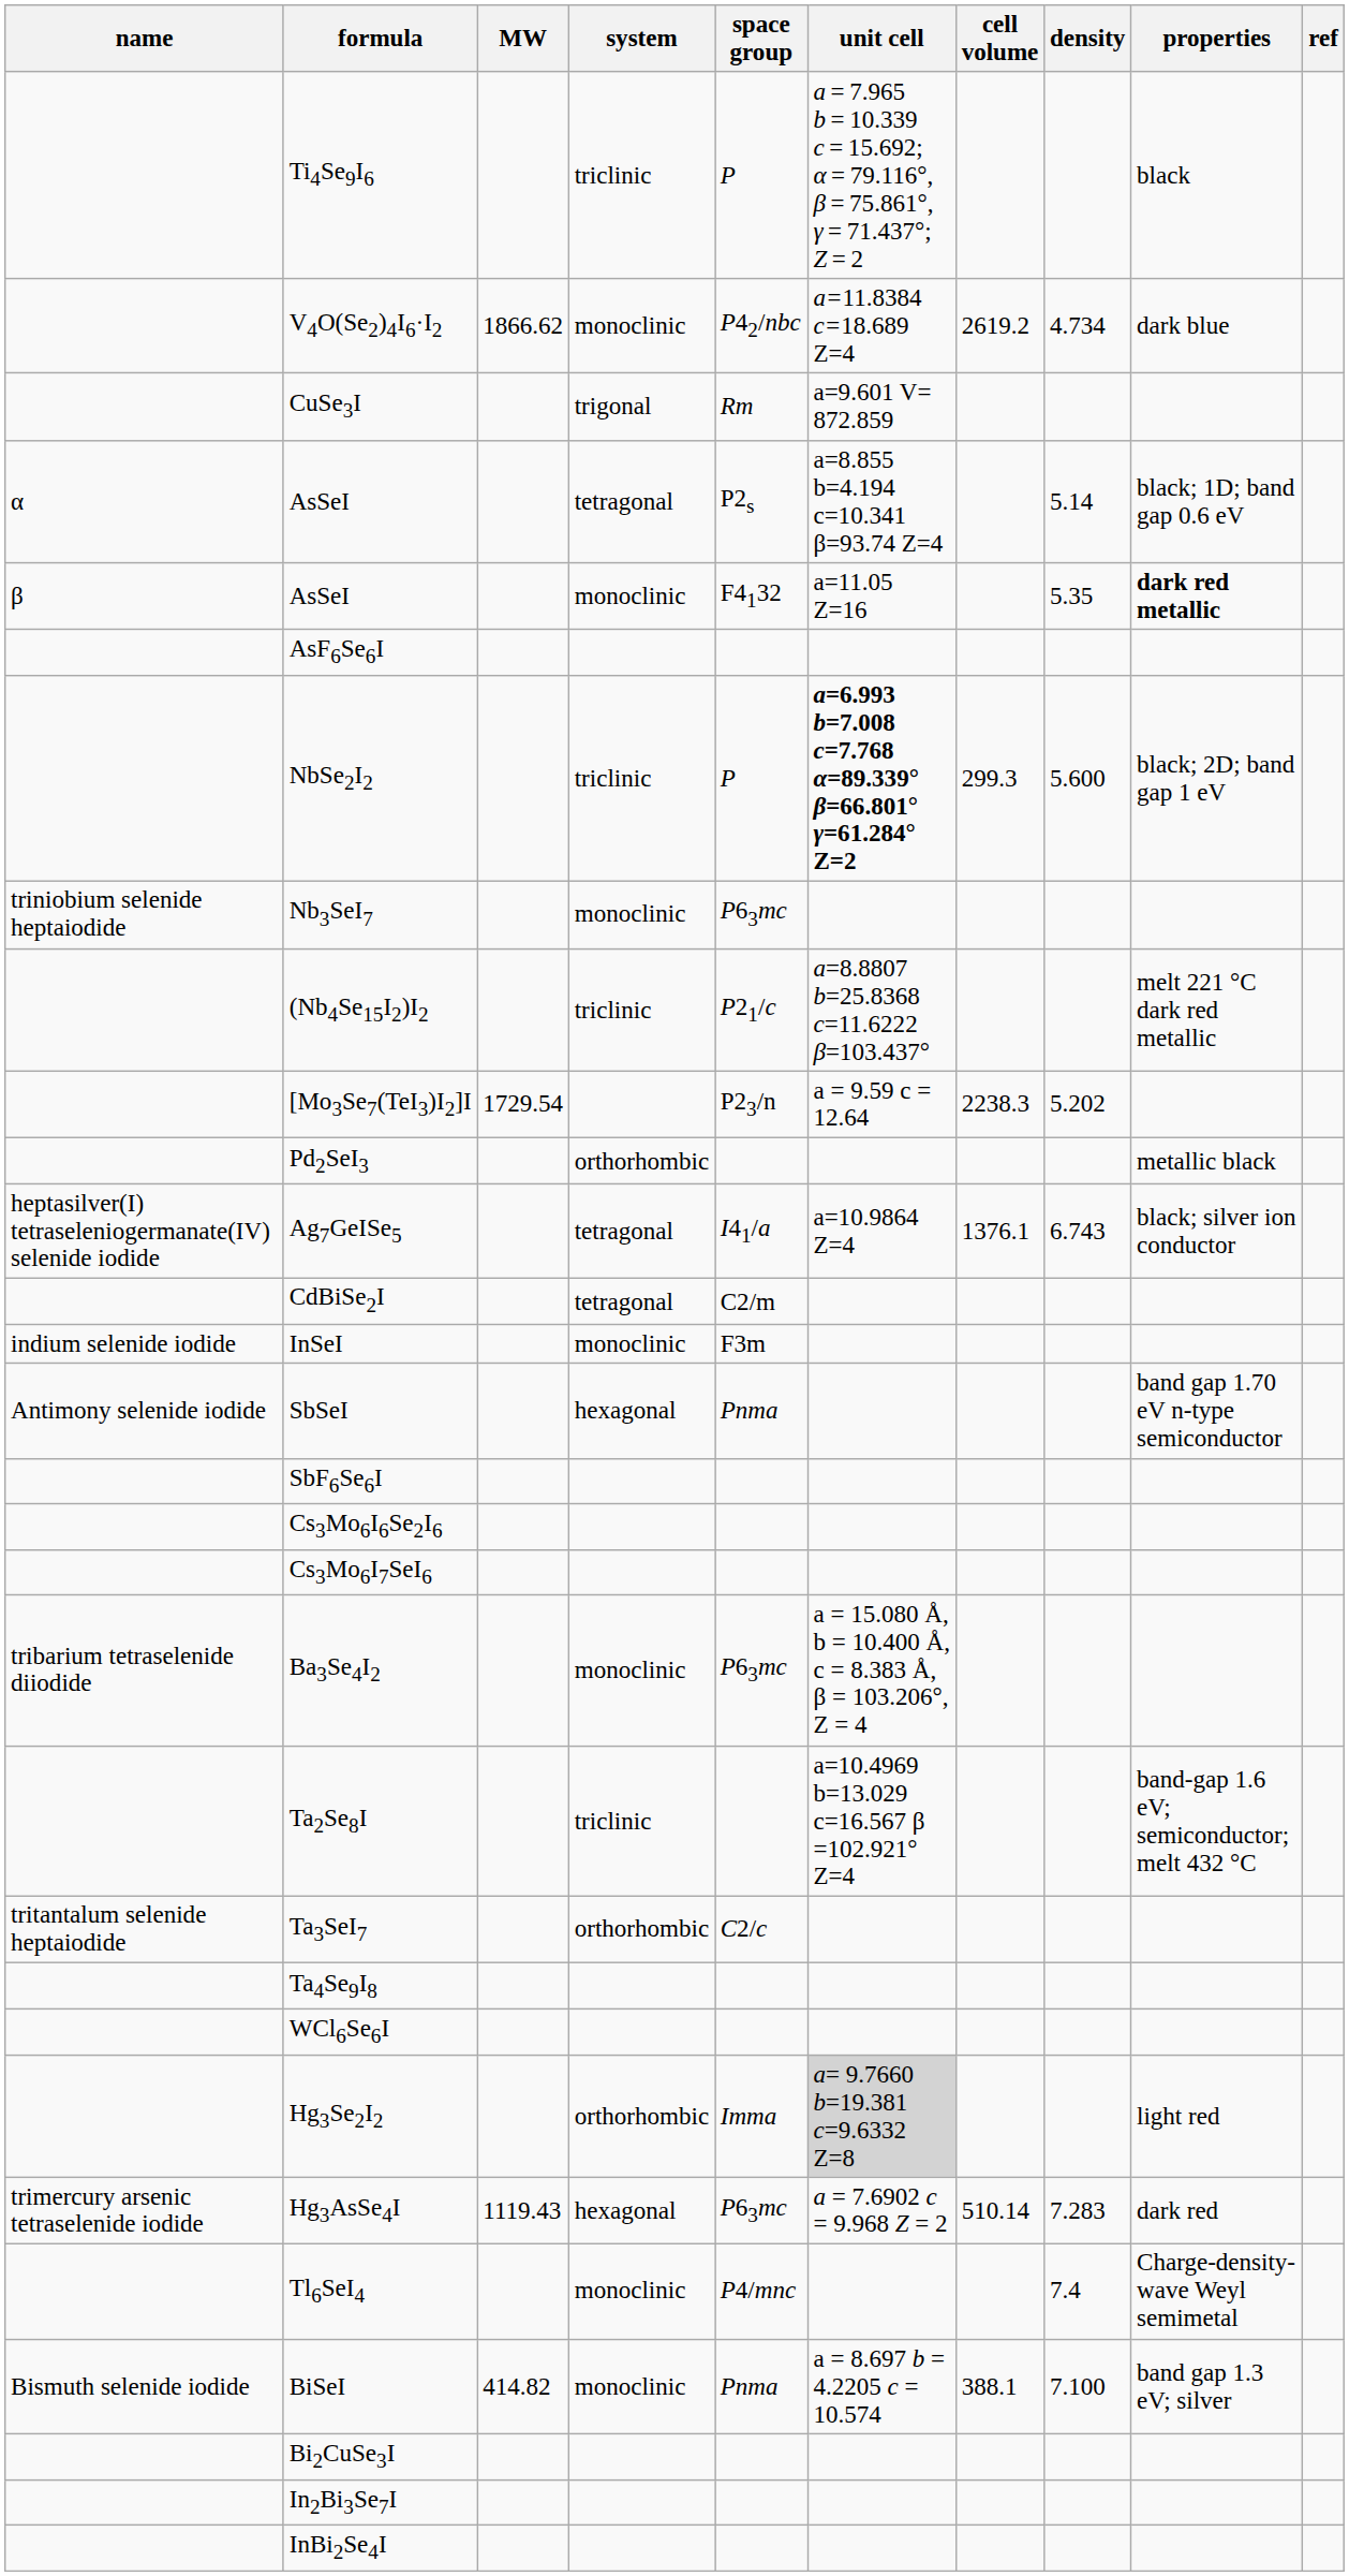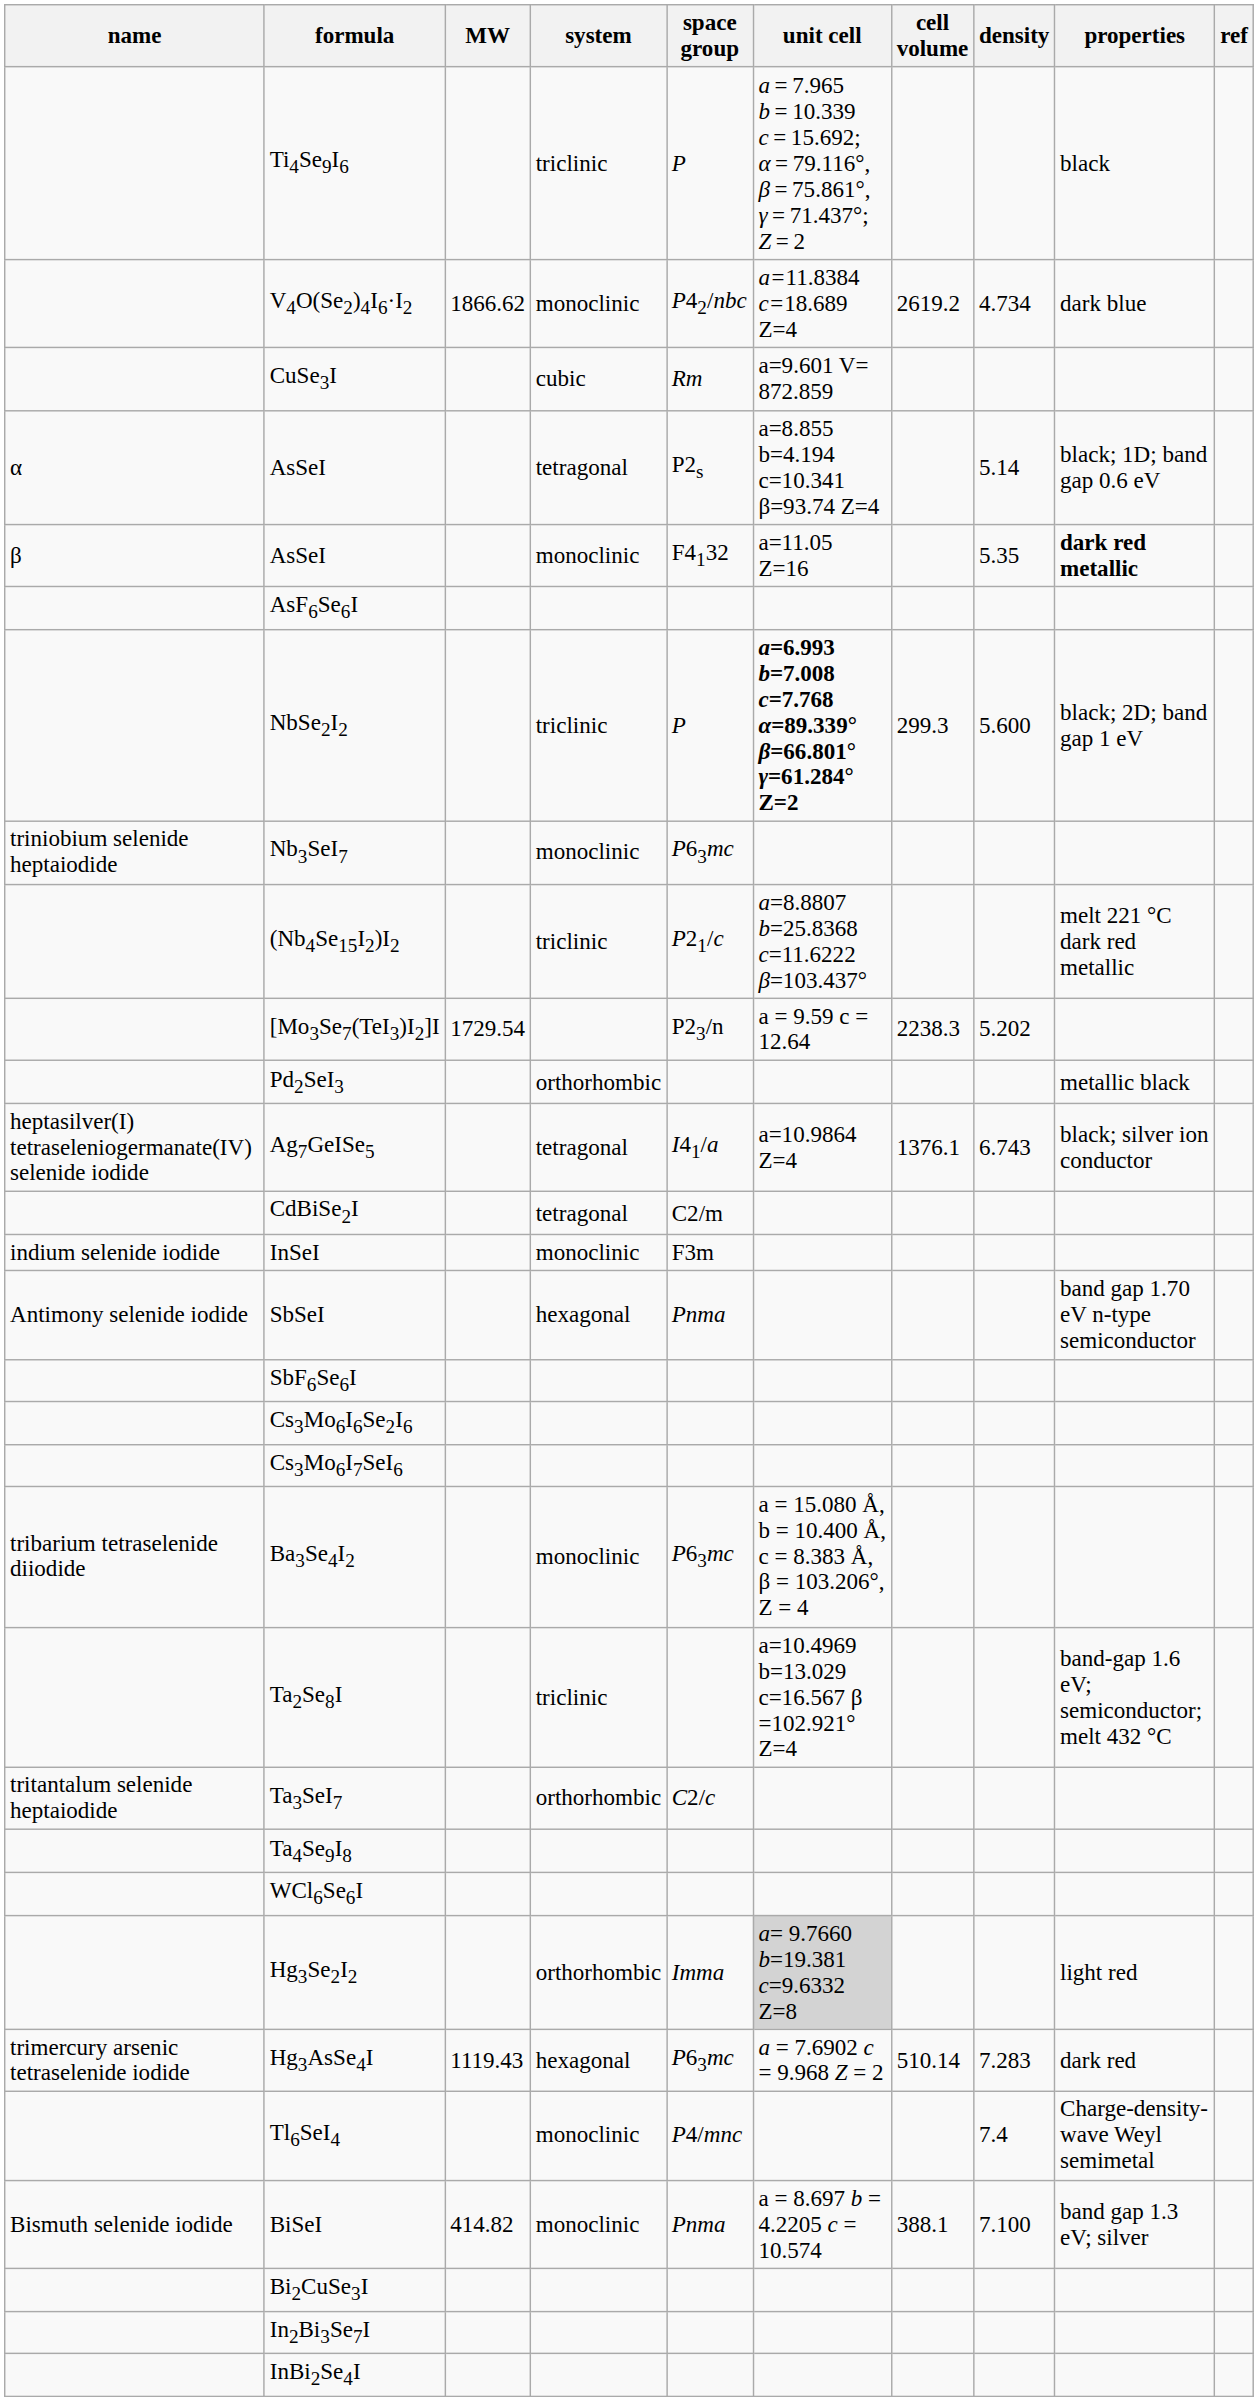 <table class="wikitable">
 <tr>
 <th>name</th>
 <th>formula</th>
 <th>MW</th>
 <th>system</th>
 <th>space group</th>
 <th>unit cell</th>
 <th>cell<br>volume</th>
 <th>density</th>
 <th>properties</th>
 <th>ref</th>
 </tr>
 <tr>
 <td></td>
 <td>Ti<sub>4</sub>Se<sub>9</sub>I<sub>6</sub></td>
 <td></td>
 <td>triclinic</td>
 <td><em>P</em></td>
 <td><em>a</em> = 7.965 <em>b</em> = 10.339 <em>c</em> = 15.692; <em>α</em> = 79.116°, <em>β</em> = 75.861°, <em>γ</em> = 71.437°; <em>Z</em> = 2</td>
 <td></td>
 <td></td>
 <td>black</td>
 <td></td>
 </tr>
 <tr>
 <td></td>
 <td>V<sub>4</sub>O(Se<sub>2</sub>)<sub>4</sub>I<sub>6</sub>·I<sub>2</sub></td>
 <td>1866.62</td>
 <td>monoclinic</td>
 <td><em>P</em>4<sub>2</sub>/<em>nbc</em></td>
 <td><em>a=</em>11.8384 <em>c=</em>18.689 Z=4</td>
 <td>2619.2</td>
 <td>4.734</td>
 <td>dark blue</td>
 <td></td>
 </tr>
 <tr>
 <td></td>
 <td>CuSe<sub>3</sub>I</td>
 <td></td>
-<td>trigonal</td>
+<td>cubic</td>
 <td><em>R</em><em>m</em></td>
 <td>a=9.601 V=      872.859</td>
 <td></td>
 <td></td>
 <td></td>
 <td></td>
 </tr>
 <tr>
 <td>α</td>
 <td>AsSeI</td>
 <td></td>
 <td>tetragonal</td>
 <td>P2<sub>s</sub></td>
 <td>a=8.855 b=4.194 c=10.341 β=93.74 Z=4</td>
 <td></td>
 <td>5.14</td>
 <td>black; 1D; band gap 0.6 eV</td>
 <td></td>
 </tr>
 <tr>
 <td>β</td>
 <td>AsSeI</td>
 <td></td>
 <td>monoclinic</td>
 <td>F4<sub>1</sub>32</td>
 <td>a=11.05 Z=16</td>
 <td></td>
 <td>5.35</td>
 <td><strong>dark red metallic</strong></td>
 <td></td>
 </tr>
 <tr>
 <td></td>
 <td>AsF<sub>6</sub>Se<sub>6</sub>I</td>
 <td></td>
 <td></td>
 <td></td>
 <td></td>
 <td></td>
 <td></td>
 <td></td>
 <td></td>
 </tr>
 <tr>
 <td></td>
 <td>NbSe<sub>2</sub>I<sub>2</sub></td>
 <td></td>
 <td>triclinic</td>
 <td><em>P</em></td>
 <td><strong><em>a</em>=6.993 <em>b</em>=7.008 <em>c</em>=7.768 <em>α</em>=89.339° <em>β</em>=66.801° <em>γ</em>=61.284° Z=2</strong></td>
 <td>299.3</td>
 <td>5.600</td>
 <td>black; 2D; band gap 1 eV</td>
 <td></td>
 </tr>
 <tr>
 <td>triniobium selenide heptaiodide</td>
 <td>Nb<sub>3</sub>SeI<sub>7</sub></td>
 <td></td>
 <td>monoclinic</td>
 <td><em>P</em>6<sub>3</sub><em>mc</em></td>
 <td></td>
 <td></td>
 <td></td>
 <td></td>
 <td></td>
 </tr>
 <tr>
 <td></td>
 <td>(Nb<sub>4</sub>Se<sub>15</sub>I<sub>2</sub>)I<sub>2</sub></td>
 <td></td>
 <td>triclinic</td>
 <td><em>P</em>2<sub>1</sub>/<em>c</em></td>
 <td><em>a</em>=8.8807 <em>b</em>=25.8368 <em>c</em>=11.6222 <em>β</em>=103.437°</td>
 <td></td>
 <td></td>
 <td>melt 221 °C dark red metallic</td>
 <td></td>
 </tr>
 <tr>
 <td></td>
 <td>[Mo<sub>3</sub>Se<sub>7</sub>(TeI<sub>3</sub>)I<sub>2</sub>]I</td>
 <td>1729.54</td>
 <td></td>
 <td>P2<sub>3</sub>/n</td>
 <td>a = 9.59 c = 12.64</td>
 <td>2238.3</td>
 <td>5.202</td>
 <td></td>
 <td></td>
 </tr>
 <tr>
 <td></td>
 <td>Pd<sub>2</sub>SeI<sub>3</sub></td>
 <td></td>
 <td>orthorhombic</td>
 <td></td>
 <td></td>
 <td></td>
 <td></td>
 <td>metallic black</td>
 <td></td>
 </tr>
 <tr>
 <td>heptasilver(I) tetraseleniogermanate(IV) selenide iodide</td>
 <td>Ag<sub>7</sub>GeISe<sub>5</sub></td>
 <td></td>
 <td>tetragonal</td>
 <td><em>I</em>4<sub>1</sub>/<em>a</em></td>
 <td>a=10.9864 Z=4</td>
 <td>1376.1</td>
 <td>6.743</td>
 <td>black; silver ion conductor</td>
 <td></td>
 </tr>
 <tr>
 <td></td>
 <td>CdBiSe<sub>2</sub>I</td>
 <td></td>
 <td>tetragonal</td>
 <td>C2/m</td>
 <td></td>
 <td></td>
 <td></td>
 <td></td>
 <td></td>
 </tr>
 <tr>
 <td>indium selenide iodide</td>
 <td>InSeI</td>
 <td></td>
 <td>monoclinic</td>
 <td>F3m</td>
 <td></td>
 <td></td>
 <td></td>
 <td></td>
 <td></td>
 </tr>
 <tr>
 <td>Antimony selenide iodide</td>
 <td>SbSeI</td>
 <td></td>
 <td>hexagonal</td>
 <td><em>Pnma</em></td>
 <td></td>
 <td></td>
 <td></td>
 <td>band gap 1.70 eV n-type semiconductor</td>
 <td></td>
 </tr>
 <tr>
 <td></td>
 <td>SbF<sub>6</sub>Se<sub>6</sub>I</td>
 <td></td>
 <td></td>
 <td></td>
 <td></td>
 <td></td>
 <td></td>
 <td></td>
 <td></td>
 </tr>
 <tr>
 <td></td>
 <td>Cs<sub>3</sub>Mo<sub>6</sub>I<sub>6</sub>Se<sub>2</sub>I<sub>6</sub></td>
 <td></td>
 <td></td>
 <td></td>
 <td></td>
 <td></td>
 <td></td>
 <td></td>
 <td></td>
 </tr>
 <tr>
 <td></td>
 <td>Cs<sub>3</sub>Mo<sub>6</sub>I<sub>7</sub>SeI<sub>6</sub></td>
 <td></td>
 <td></td>
 <td></td>
 <td></td>
 <td></td>
 <td></td>
 <td></td>
 <td></td>
 </tr>
 <tr>
 <td>tribarium tetraselenide diiodide</td>
 <td>Ba<sub>3</sub>Se<sub>4</sub>I<sub>2</sub></td>
 <td></td>
 <td>monoclinic</td>
 <td><em>P</em>6<sub>3</sub><em>mc</em></td>
 <td>a = 15.080 Å, b = 10.400 Å, c = 8.383 Å, β = 103.206°, Z = 4</td>
 <td></td>
 <td></td>
 <td></td>
 <td></td>
 </tr>
 <tr>
 <td></td>
 <td>Ta<sub>2</sub>Se<sub>8</sub>I</td>
 <td></td>
 <td>triclinic</td>
 <td></td>
 <td>a=10.4969 b=13.029 c=16.567 β =102.921° Z=4</td>
 <td></td>
 <td></td>
 <td>band-gap 1.6 eV; semiconductor; melt 432 °C</td>
 <td></td>
 </tr>
 <tr>
 <td>tritantalum selenide heptaiodide</td>
 <td>Ta<sub>3</sub>SeI<sub>7</sub></td>
 <td></td>
 <td>orthorhombic</td>
 <td><em>C</em>2/<em>c</em></td>
 <td></td>
 <td></td>
 <td></td>
 <td></td>
 <td></td>
 </tr>
 <tr>
 <td></td>
 <td>Ta<sub>4</sub>Se<sub>9</sub>I<sub>8</sub></td>
 <td></td>
 <td></td>
 <td></td>
 <td></td>
 <td></td>
 <td></td>
 <td></td>
 <td></td>
 </tr>
 <tr>
 <td></td>
 <td>WCl<sub>6</sub>Se<sub>6</sub>I</td>
 <td></td>
 <td></td>
 <td></td>
 <td></td>
 <td></td>
 <td></td>
 <td></td>
 <td></td>
 </tr>
 <tr>
 <td></td>
 <td>Hg<sub>3</sub>Se<sub>2</sub>I<sub>2</sub></td>
 <td></td>
 <td>orthorhombic</td>
 <td><em>Imma</em></td>
 <td style="background: lightgrey;"><em>a</em>= 9.7660 <em>b</em>=19.381 <em>c</em>=9.6332 Z=8</td>
 <td></td>
 <td></td>
 <td>light red</td>
 <td></td>
 </tr>
 <tr>
 <td>trimercury arsenic tetraselenide iodide</td>
 <td>Hg<sub>3</sub>AsSe<sub>4</sub>I</td>
 <td>1119.43</td>
 <td>hexagonal</td>
 <td><em>P</em>6<sub>3</sub><em>mc</em></td>
 <td><em>a</em> = 7.6902 <em>c</em> = 9.968  <em>Z</em> = 2</td>
 <td>510.14</td>
 <td>7.283</td>
 <td>dark red</td>
 <td></td>
 </tr>
 <tr>
 <td></td>
 <td>Tl<sub>6</sub>SeI<sub>4</sub></td>
 <td></td>
 <td>monoclinic</td>
 <td><em>P</em>4/<em>mnc</em></td>
 <td></td>
 <td></td>
 <td>7.4</td>
 <td>Charge-density-wave Weyl semimetal</td>
 <td></td>
 </tr>
 <tr>
 <td>Bismuth selenide iodide</td>
 <td>BiSeI</td>
 <td>414.82</td>
 <td>monoclinic</td>
 <td><em>Pnma</em></td>
 <td>a = 8.697 <em>b</em> = 4.2205 <em>c</em> = 10.574</td>
 <td>388.1</td>
 <td>7.100</td>
 <td>band gap 1.3 eV; silver</td>
 <td></td>
 </tr>
 <tr>
 <td></td>
 <td>Bi<sub>2</sub>CuSe<sub>3</sub>I</td>
 <td></td>
 <td></td>
 <td></td>
 <td></td>
 <td></td>
 <td></td>
 <td></td>
 <td></td>
 </tr>
 <tr>
 <td></td>
 <td>In<sub>2</sub>Bi<sub>3</sub>Se<sub>7</sub>I</td>
 <td></td>
 <td></td>
 <td></td>
 <td></td>
 <td></td>
 <td></td>
 <td></td>
 <td></td>
 </tr>
 <tr>
 <td></td>
 <td>InBi<sub>2</sub>Se<sub>4</sub>I</td>
 <td></td>
 <td></td>
 <td></td>
 <td></td>
 <td></td>
 <td></td>
 <td></td>
 <td></td>
 </tr>
 <tr>
 </tr>
 </table>
